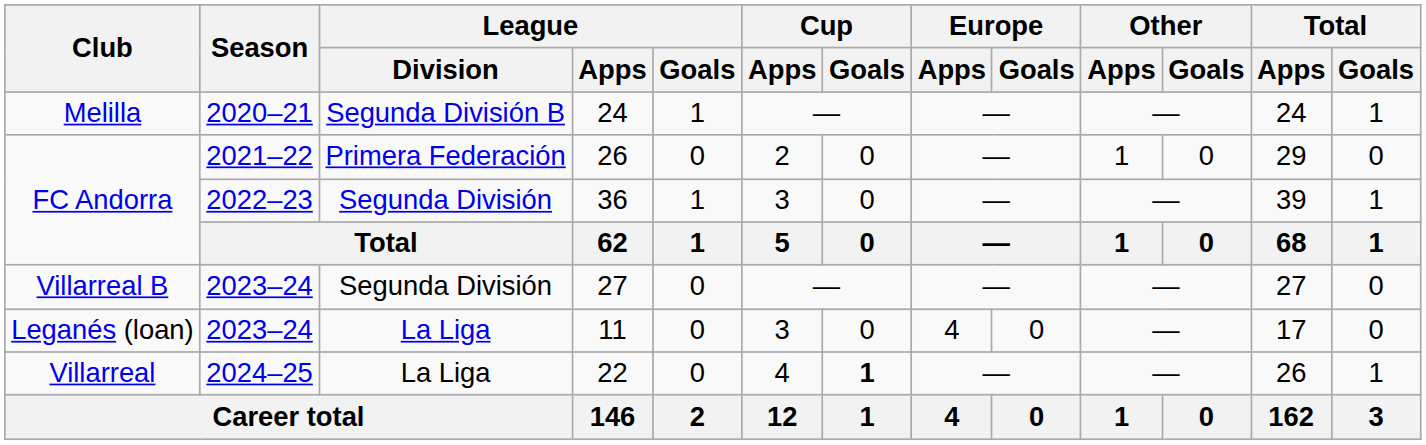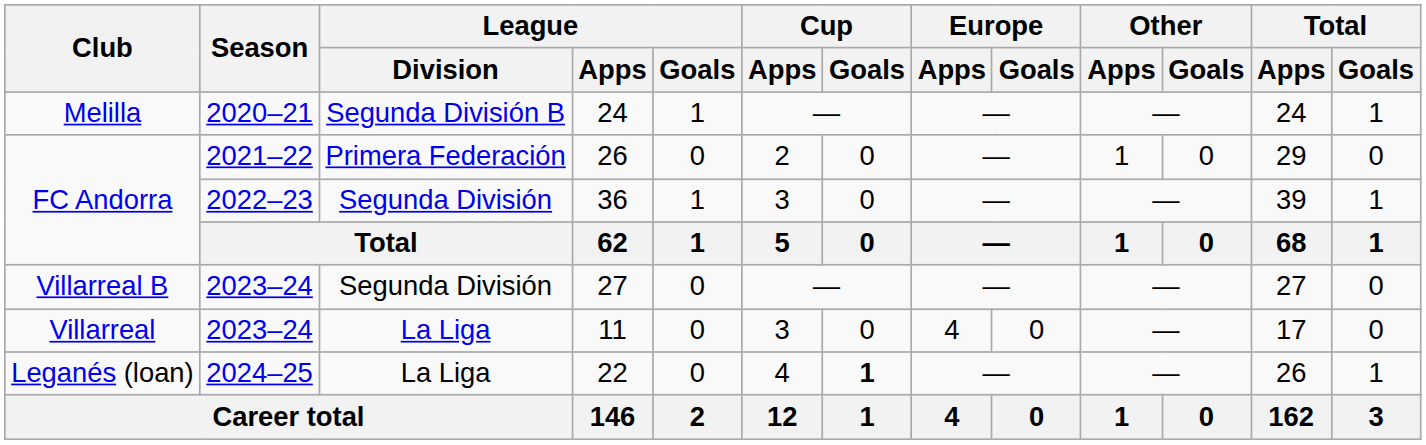 <table class="wikitable" style="text-align:center">
 <tr>
 <th rowspan="2">Club</th>
 <th rowspan="2">Season</th>
 <th colspan="3">League</th>
 <th colspan="2">Cup</th>
 <th colspan="2">Europe</th>
 <th colspan="2">Other</th>
 <th colspan="2">Total</th>
 </tr>
 <tr>
 <th>Division</th>
 <th>Apps</th>
 <th>Goals</th>
 <th>Apps</th>
 <th>Goals</th>
 <th>Apps</th>
 <th>Goals</th>
 <th>Apps</th>
 <th>Goals</th>
 <th>Apps</th>
 <th>Goals</th>
 </tr>
 <tr>
 <td><a href='#'>Melilla</a></td>
 <td><a href='#'>2020–21</a></td>
 <td><a href='#'>Segunda División B</a></td>
 <td>24</td>
 <td>1</td>
 <td colspan="2">—</td>
 <td colspan="2">—</td>
 <td colspan="2">—</td>
 <td>24</td>
 <td>1</td>
 </tr>
 <tr>
 <td rowspan="3"><a href='#'>FC Andorra</a></td>
 <td><a href='#'>2021–22</a></td>
 <td><a href='#'>Primera Federación</a></td>
 <td>26</td>
 <td>0</td>
 <td>2</td>
 <td>0</td>
 <td colspan="2">—</td>
 <td>1</td>
 <td>0</td>
 <td>29</td>
 <td>0</td>
 </tr>
 <tr>
 <td><a href='#'>2022–23</a></td>
 <td><a href='#'>Segunda División</a></td>
 <td>36</td>
 <td>1</td>
 <td>3</td>
 <td>0</td>
 <td colspan="2">—</td>
 <td colspan="2">—</td>
 <td>39</td>
 <td>1</td>
 </tr>
 <tr>
 <th colspan="2">Total</th>
 <th>62</th>
 <th>1</th>
 <th>5</th>
 <th>0</th>
 <th colspan="2">—</th>
 <th>1</th>
 <th>0</th>
 <th>68</th>
 <th>1</th>
 </tr>
 <tr>
 <td><a href='#'>Villarreal B</a></td>
 <td><a href='#'>2023–24</a></td>
 <td>Segunda División</td>
 <td>27</td>
 <td>0</td>
 <td colspan="2">—</td>
 <td colspan="2">—</td>
 <td colspan="2">—</td>
 <td>27</td>
 <td>0</td>
 </tr>
 <tr>
-<td><a href='#'>Leganés</a> (loan)</td>
+<td><a href='#'>Villarreal</a></td>
 <td><a href='#'>2023–24</a></td>
 <td><a href='#'>La Liga</a></td>
 <td>11</td>
 <td>0</td>
 <td>3</td>
 <td>0</td>
 <td>4</td>
 <td>0</td>
 <td colspan="2">—</td>
 <td>17</td>
 <td>0</td>
 </tr>
 <tr>
-<td><a href='#'>Villarreal</a></td>
+<td><a href='#'>Leganés</a> (loan)</td>
 <td><a href='#'>2024–25</a></td>
 <td>La Liga</td>
 <td>22</td>
 <td>0</td>
 <td>4</td>
 <td><strong>1</strong></td>
 <td colspan="2">—</td>
 <td colspan="2">—</td>
 <td>26</td>
 <td>1</td>
 </tr>
 <tr>
 <th colspan="3">Career total</th>
 <th>146</th>
 <th>2</th>
 <th>12</th>
 <th>1</th>
 <th>4</th>
 <th>0</th>
 <th>1</th>
 <th>0</th>
 <th>162</th>
 <th>3</th>
 </tr>
 </table>
